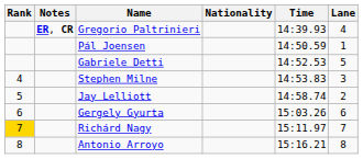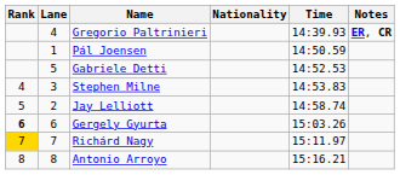 <table class="wikitable sortable" style="text-align:center">
 <tr>
 <th>Rank</th>
-<th>Notes</th>
+<th>Lane</th>
 <th>Name</th>
 <th>Nationality</th>
 <th>Time</th>
-<th>Lane</th>
+<th>Notes</th>
 </tr>
 <tr>
 <td></td>
-<td><strong><a href='#'>ER</a></strong>, <strong>CR</strong></td>
+<td>4</td>
 <td align=left><a href='#'>Gregorio Paltrinieri</a></td>
 <td align=left></td>
 <td>14:39.93</td>
-<td>4</td>
+<td><strong><a href='#'>ER</a></strong>, <strong>CR</strong></td>
 </tr>
 <tr>
 <td></td>
-<td></td>
+<td>1</td>
 <td align=left><a href='#'>Pál Joensen</a></td>
 <td align=left></td>
 <td>14:50.59</td>
-<td>1</td>
+<td></td>
 </tr>
 <tr>
 <td></td>
-<td></td>
+<td>5</td>
 <td align=left><a href='#'>Gabriele Detti</a></td>
 <td align=left></td>
 <td>14:52.53</td>
-<td>5</td>
+<td></td>
 </tr>
 <tr>
 <td>4</td>
-<td></td>
+<td>3</td>
 <td align=left><a href='#'>Stephen Milne</a></td>
 <td align=left></td>
 <td>14:53.83</td>
-<td>3</td>
+<td></td>
 </tr>
 <tr>
 <td>5</td>
-<td></td>
+<td>2</td>
 <td align=left><a href='#'>Jay Lelliott</a></td>
 <td align=left></td>
 <td>14:58.74</td>
-<td>2</td>
+<td></td>
 </tr>
 <tr>
+<td><strong>6</strong></td>
 <td>6</td>
-<td></td>
 <td align=left><a href='#'>Gergely Gyurta</a></td>
 <td align=left></td>
 <td>15:03.26</td>
-<td>6</td>
+<td></td>
 </tr>
 <tr>
 <td style="background: gold;">7</td>
-<td></td>
+<td>7</td>
 <td align=left><a href='#'>Richárd Nagy</a></td>
 <td align=left></td>
 <td>15:11.97</td>
-<td>7</td>
+<td></td>
 </tr>
 <tr>
 <td>8</td>
-<td></td>
+<td>8</td>
 <td align=left><a href='#'>Antonio Arroyo</a></td>
 <td align=left></td>
 <td>15:16.21</td>
-<td>8</td>
+<td></td>
 </tr>
 </table>
